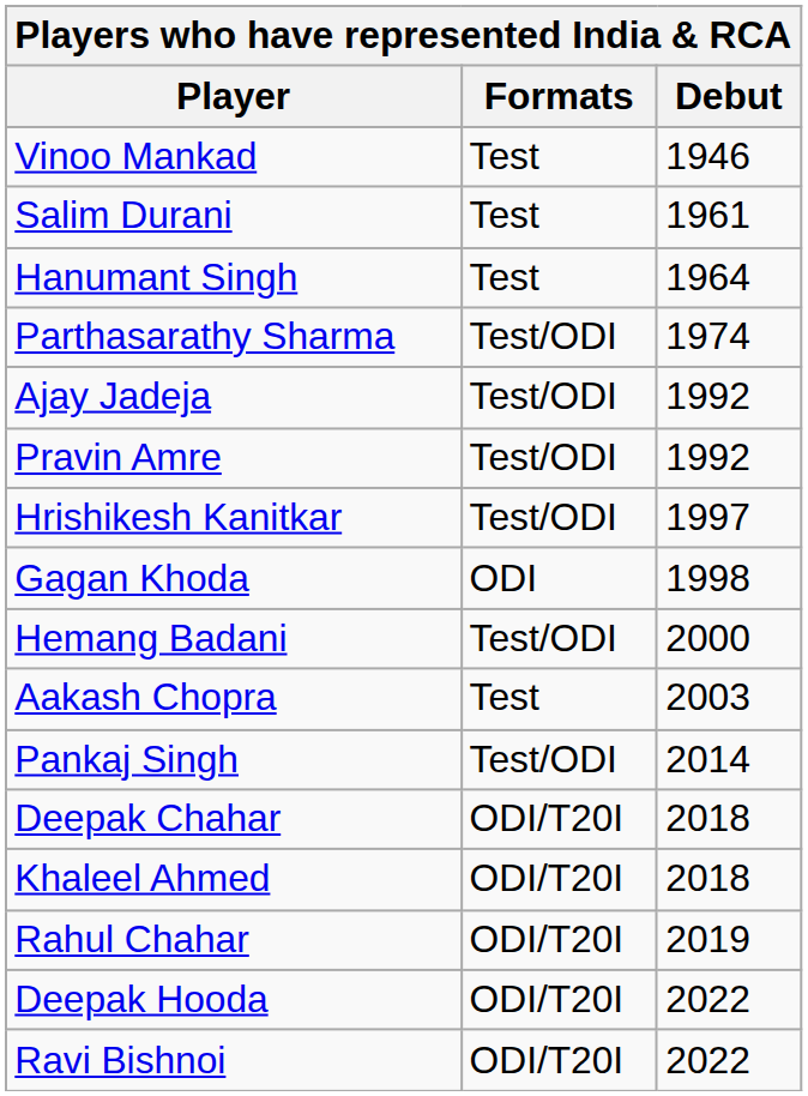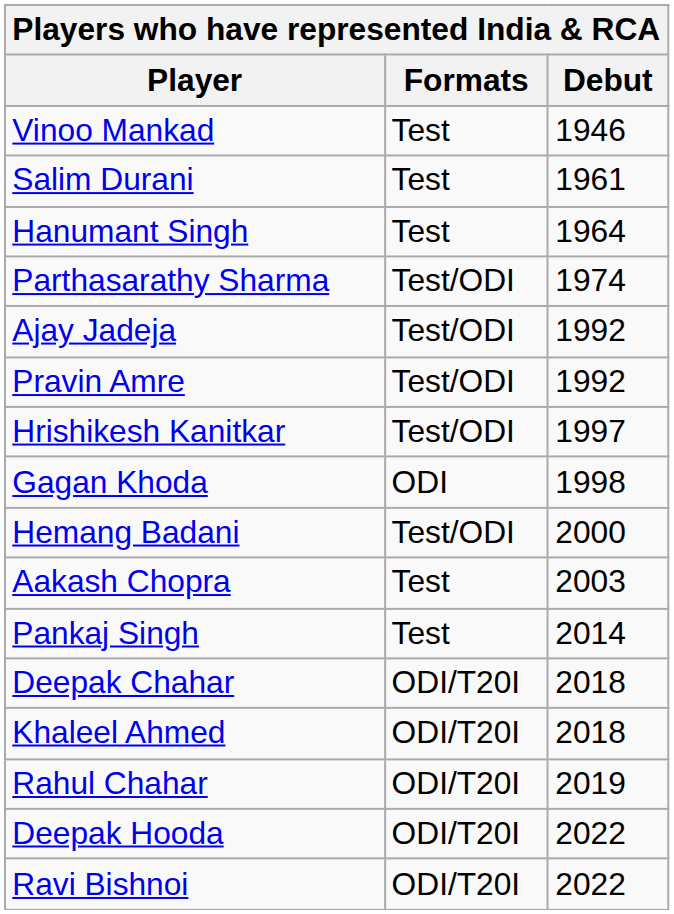 <table class="wikitable sortable">
 <tr>
 <th colspan="3">Players who have represented India & RCA</th>
 </tr>
 <tr>
 <th>Player</th>
 <th>Formats</th>
 <th>Debut</th>
 </tr>
 <tr>
 <td><a href='#'>Vinoo Mankad</a></td>
 <td>Test</td>
 <td>1946</td>
 </tr>
 <tr>
 <td><a href='#'>Salim Durani</a></td>
 <td>Test</td>
 <td>1961</td>
 </tr>
 <tr>
 <td><a href='#'>Hanumant Singh</a></td>
 <td>Test</td>
 <td>1964</td>
 </tr>
 <tr>
 <td><a href='#'>Parthasarathy Sharma</a></td>
 <td>Test/ODI</td>
 <td>1974</td>
 </tr>
 <tr>
 <td><a href='#'>Ajay Jadeja</a></td>
 <td>Test/ODI</td>
 <td>1992</td>
 </tr>
 <tr>
 <td><a href='#'>Pravin Amre</a></td>
 <td>Test/ODI</td>
 <td>1992</td>
 </tr>
 <tr>
 <td><a href='#'>Hrishikesh Kanitkar</a></td>
 <td>Test/ODI</td>
 <td>1997</td>
 </tr>
 <tr>
 <td><a href='#'>Gagan Khoda</a></td>
 <td>ODI</td>
 <td>1998</td>
 </tr>
 <tr>
 <td><a href='#'>Hemang Badani</a></td>
 <td>Test/ODI</td>
 <td>2000</td>
 </tr>
 <tr>
 <td><a href='#'>Aakash Chopra</a></td>
 <td>Test</td>
 <td>2003</td>
 </tr>
 <tr>
 <td><a href='#'>Pankaj Singh</a></td>
-<td>Test/ODI</td>
+<td>Test</td>
 <td>2014</td>
 </tr>
 <tr>
 <td><a href='#'>Deepak Chahar</a></td>
 <td>ODI/T20I</td>
 <td>2018</td>
 </tr>
 <tr>
 <td><a href='#'>Khaleel Ahmed</a></td>
 <td>ODI/T20I</td>
 <td>2018</td>
 </tr>
 <tr>
 <td><a href='#'>Rahul Chahar</a></td>
 <td>ODI/T20I</td>
 <td>2019</td>
 </tr>
 <tr>
 <td><a href='#'>Deepak Hooda</a></td>
 <td>ODI/T20I</td>
 <td>2022</td>
 </tr>
 <tr>
 <td><a href='#'>Ravi Bishnoi</a></td>
 <td>ODI/T20I</td>
 <td>2022</td>
 </tr>
 </table>
